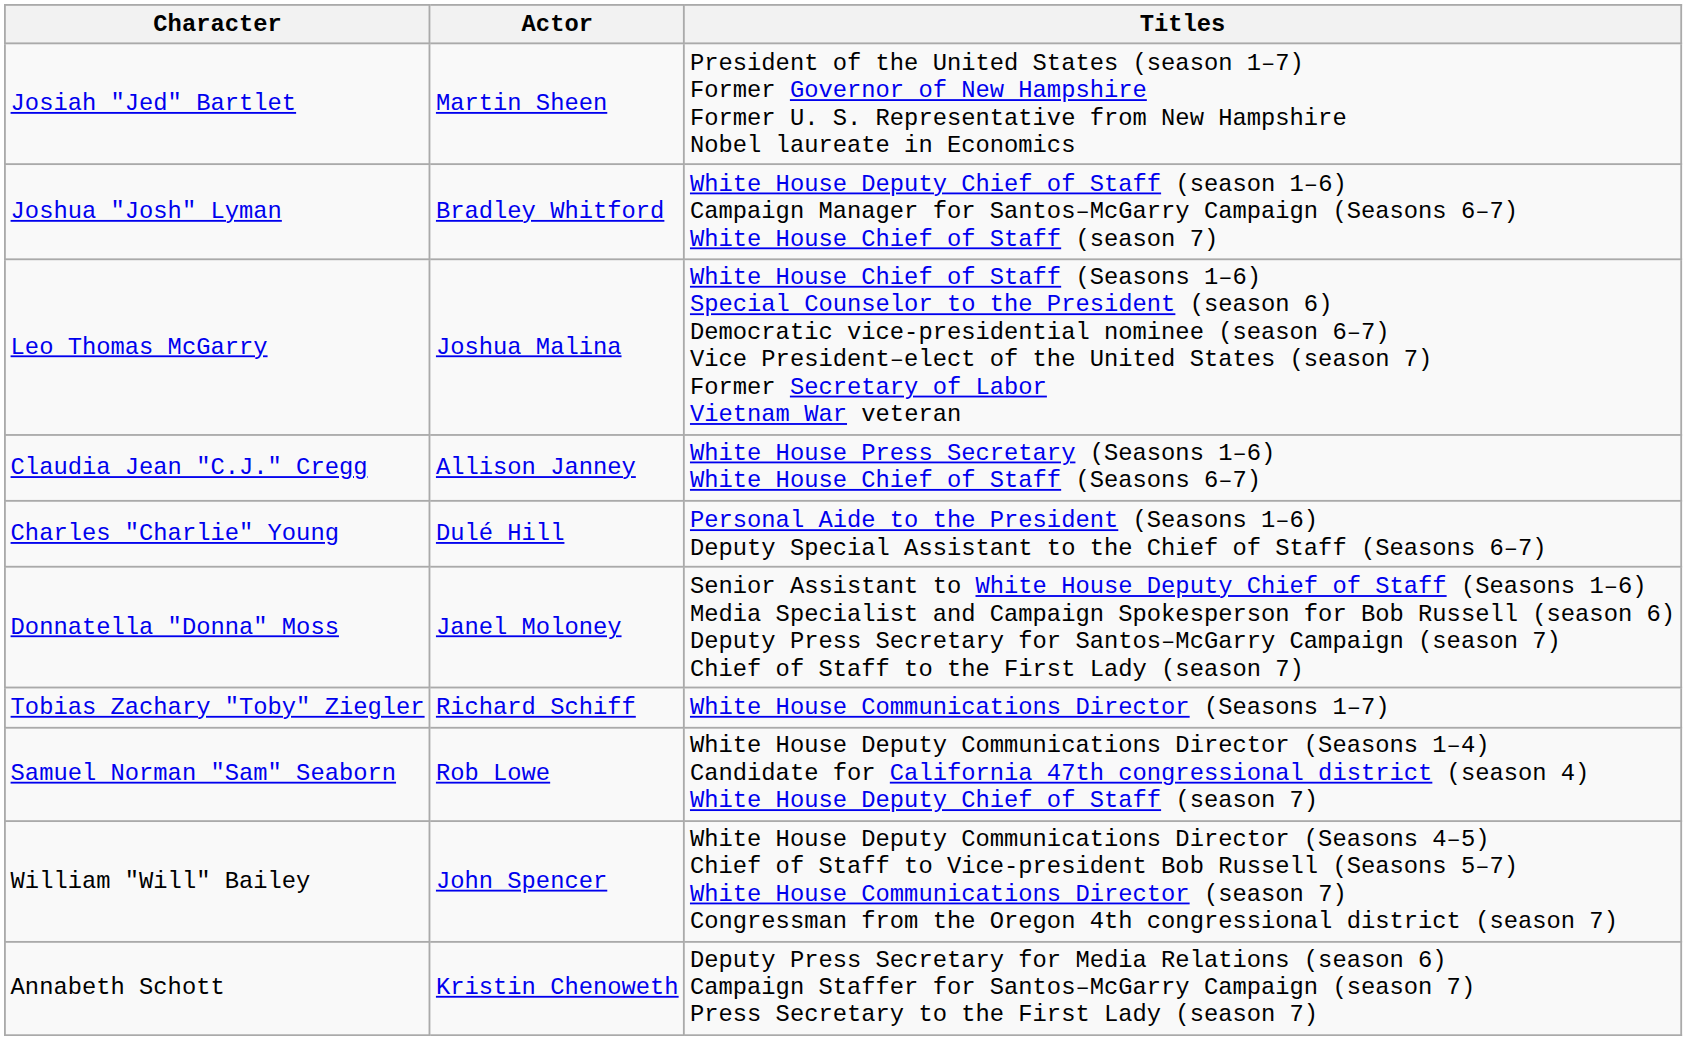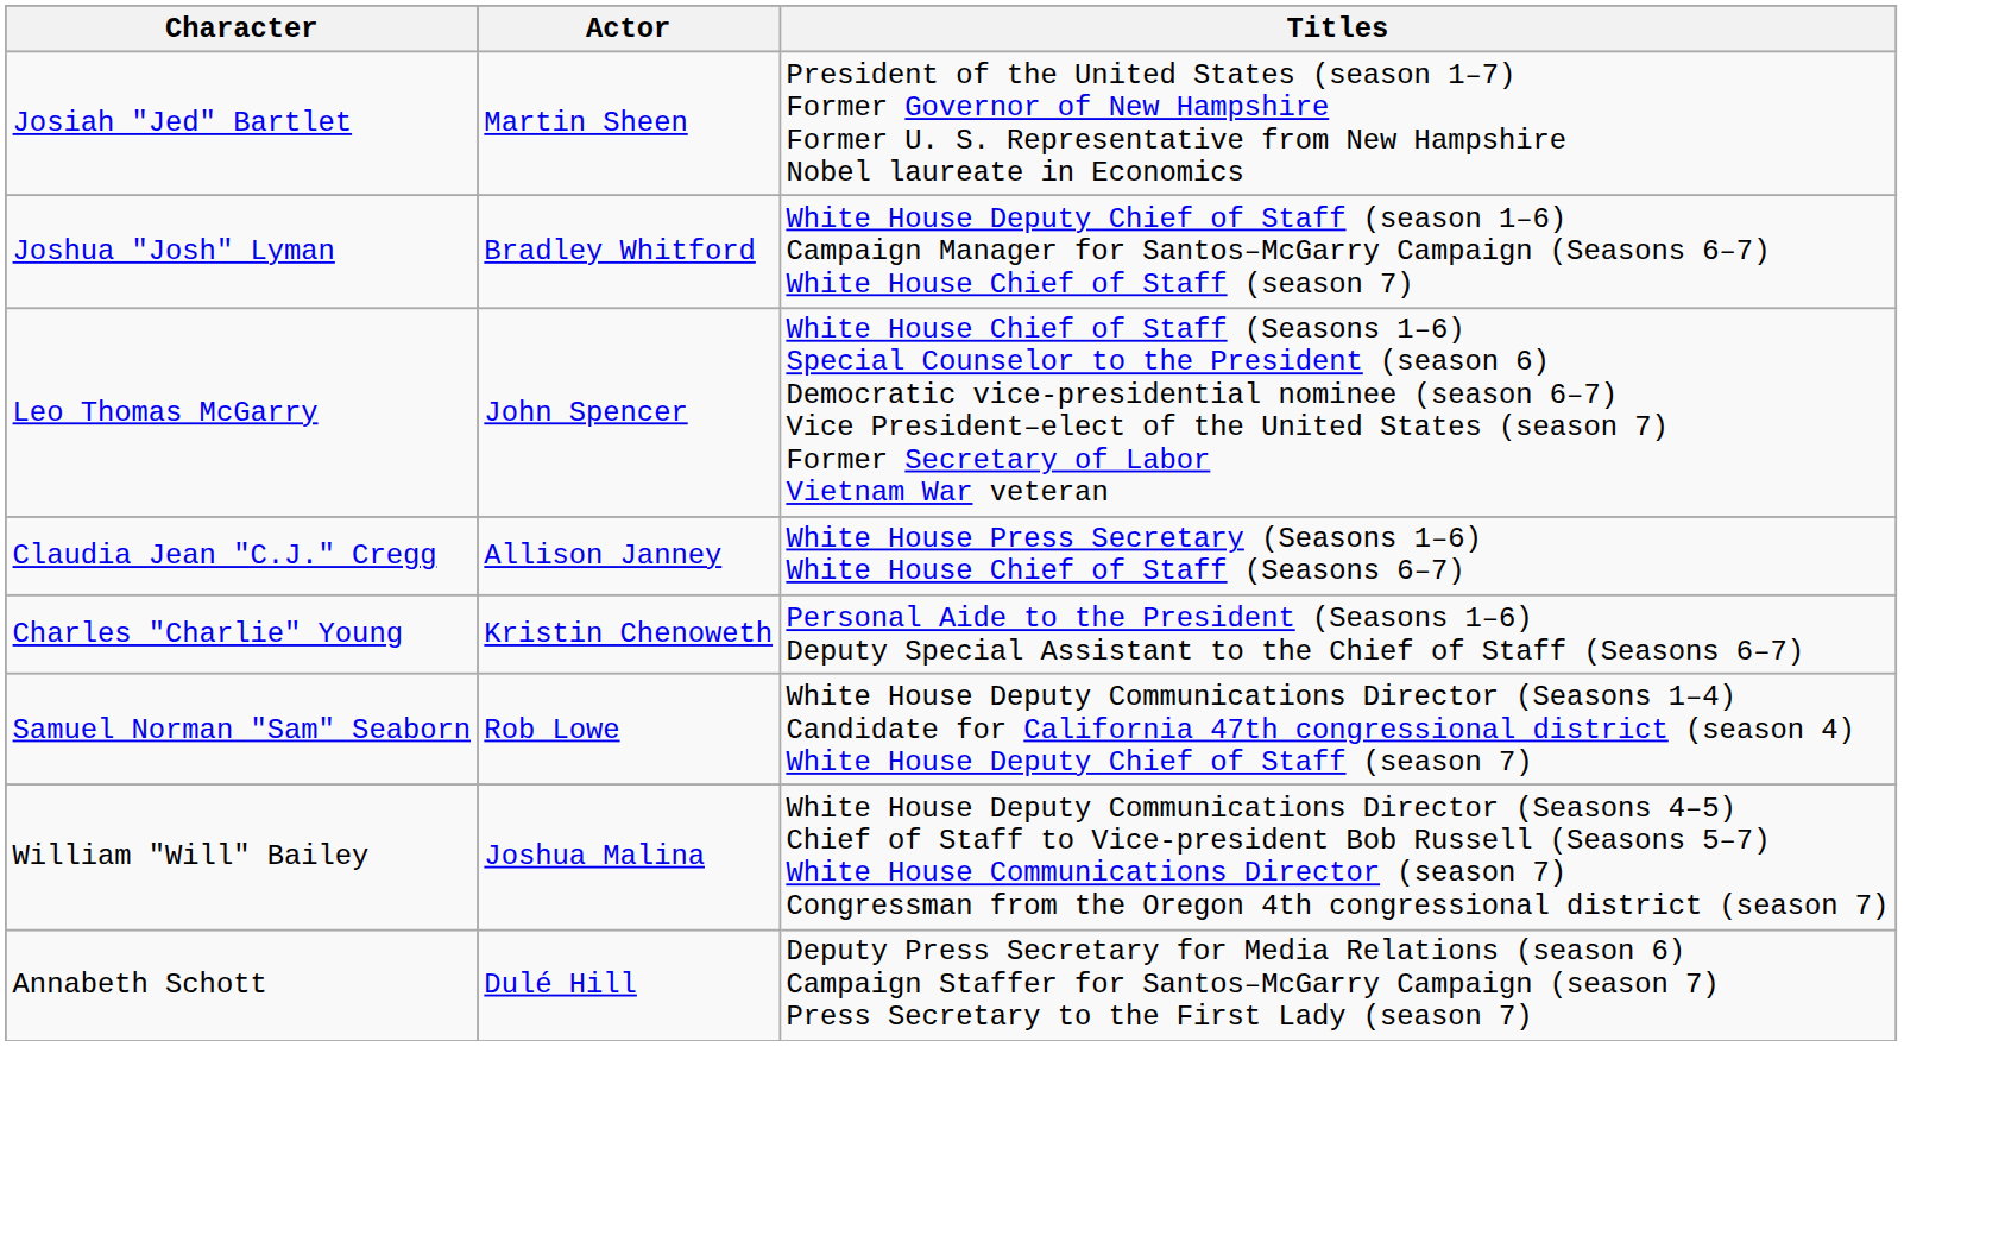 <table class="wikitable">
 <tr>
 <th>Character</th>
 <th>Actor</th>
 <th>Titles</th>
 </tr>
 <tr>
 <td><a href='#'>Josiah "Jed" Bartlet</a></td>
 <td><a href='#'>Martin Sheen</a></td>
 <td>President of the United States (season 1–7)<br>Former <a href='#'>Governor of New Hampshire</a><br>Former U. S. Representative from New Hampshire<br>Nobel laureate in Economics</td>
 </tr>
 <tr>
 <td><a href='#'>Joshua "Josh" Lyman</a></td>
 <td><a href='#'>Bradley Whitford</a></td>
 <td><a href='#'>White House Deputy Chief of Staff</a> (season 1–6)<br>Campaign Manager for Santos–McGarry Campaign (Seasons 6–7)<br><a href='#'>White House Chief of Staff</a> (season 7)</td>
 </tr>
 <tr>
 <td><a href='#'>Leo Thomas McGarry</a></td>
-<td><a href='#'>Joshua Malina</a></td>
+<td><a href='#'>John Spencer</a></td>
 <td><a href='#'>White House Chief of Staff</a> (Seasons 1–6)<br><a href='#'>Special Counselor to the President</a> (season 6)<br>Democratic vice-presidential nominee (season 6–7)<br>Vice President–elect of the United States (season 7)<br>Former <a href='#'>Secretary of Labor</a><br><a href='#'>Vietnam War</a> veteran</td>
 </tr>
 <tr>
 <td><a href='#'>Claudia Jean "C.J." Cregg</a></td>
 <td><a href='#'>Allison Janney</a></td>
 <td><a href='#'>White House Press Secretary</a> (Seasons 1–6)<br><a href='#'>White House Chief of Staff</a> (Seasons 6–7)</td>
 </tr>
 <tr>
 <td><a href='#'>Charles "Charlie" Young</a></td>
-<td><a href='#'>Dulé Hill</a></td>
+<td><a href='#'>Kristin Chenoweth</a></td>
 <td><a href='#'>Personal Aide to the President</a> (Seasons 1–6)<br>Deputy Special Assistant to the Chief of Staff (Seasons 6–7)</td>
-</tr>
-<tr>
-<td><a href='#'>Donnatella "Donna" Moss</a></td>
-<td><a href='#'>Janel Moloney</a></td>
-<td>Senior Assistant to <a href='#'>White House Deputy Chief of Staff</a> (Seasons 1–6)<br>Media Specialist and Campaign Spokesperson for Bob Russell (season 6)<br>Deputy Press Secretary for Santos–McGarry Campaign (season 7)<br>Chief of Staff to the First Lady (season 7)</td>
-</tr>
-<tr>
-<td><a href='#'>Tobias Zachary "Toby" Ziegler</a></td>
-<td><a href='#'>Richard Schiff</a></td>
-<td><a href='#'>White House Communications Director</a> (Seasons 1–7)</td>
 </tr>
 <tr>
 <td><a href='#'>Samuel Norman "Sam" Seaborn</a></td>
 <td><a href='#'>Rob Lowe</a></td>
 <td>White House Deputy Communications Director (Seasons 1–4)<br>Candidate for <a href='#'>California 47th congressional district</a> (season 4)<br><a href='#'>White House Deputy Chief of Staff</a> (season 7)</td>
 </tr>
 <tr>
 <td>William "Will" Bailey</td>
-<td><a href='#'>John Spencer</a></td>
+<td><a href='#'>Joshua Malina</a></td>
 <td>White House Deputy Communications Director (Seasons 4–5)<br>Chief of Staff to Vice-president Bob Russell (Seasons 5–7)<br><a href='#'>White House Communications Director</a> (season 7)<br>Congressman from the Oregon 4th congressional district (season 7)</td>
 </tr>
 <tr>
 <td>Annabeth Schott</td>
-<td><a href='#'>Kristin Chenoweth</a></td>
+<td><a href='#'>Dulé Hill</a></td>
 <td>Deputy Press Secretary for Media Relations (season 6)<br>Campaign Staffer for Santos–McGarry Campaign (season 7)<br>Press Secretary to the First Lady (season 7)</td>
 </tr>
 </table>
